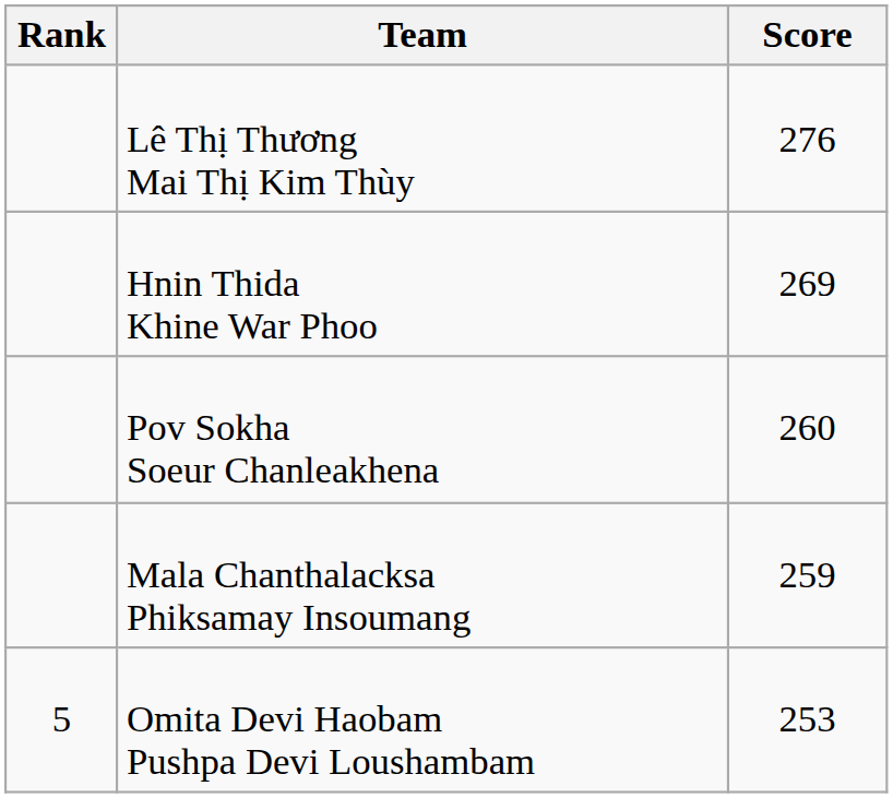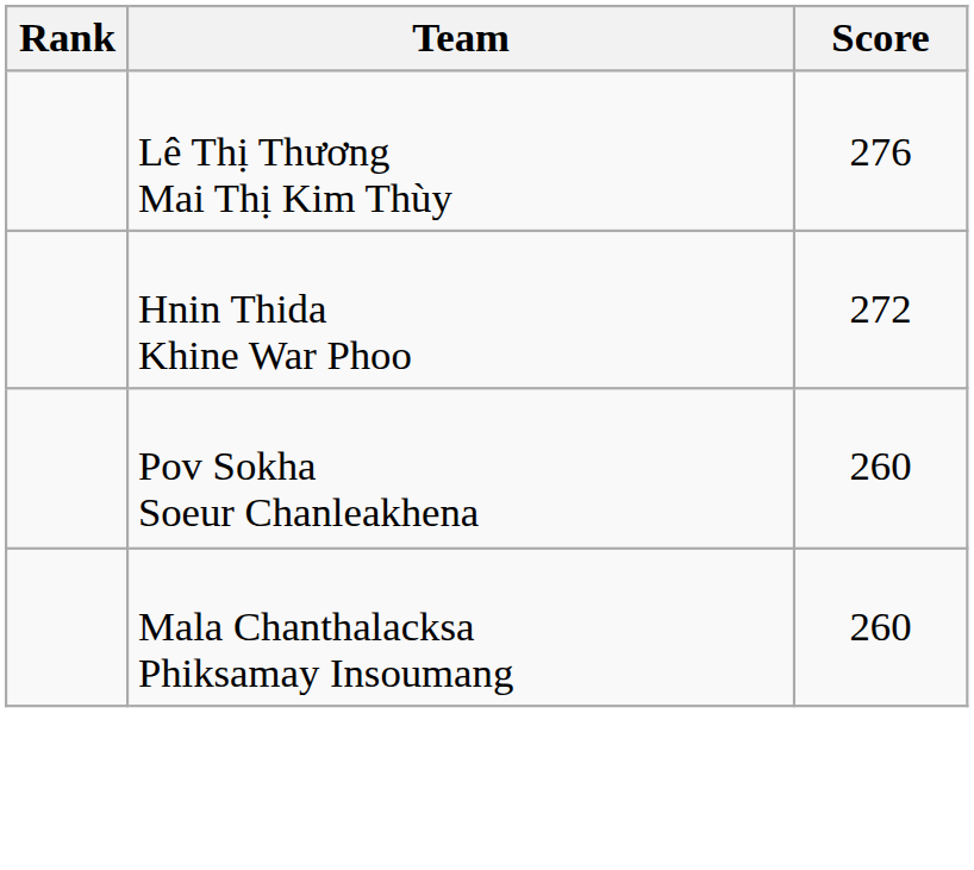 <table class=wikitable style="text-align:center">
 <tr>
 <th width=40>Rank</th>
 <th width=250>Team</th>
 <th width=60>Score</th>
 </tr>
 <tr>
 <td></td>
 <td align=left><br>Lê Thị Thương<br>Mai Thị Kim Thùy</td>
 <td>276</td>
 </tr>
 <tr>
 <td></td>
 <td align=left><br>Hnin Thida<br>Khine War Phoo</td>
-<td>269</td>
+<td>272</td>
 </tr>
 <tr>
 <td></td>
 <td align=left><br>Pov Sokha<br>Soeur Chanleakhena</td>
 <td>260</td>
 </tr>
 <tr>
 <td></td>
 <td align=left><br>Mala Chanthalacksa<br>Phiksamay Insoumang</td>
-<td>259</td>
-</tr>
-<tr>
-<td>5</td>
-<td align=left><br>Omita Devi Haobam<br>Pushpa Devi Loushambam</td>
-<td>253</td>
+<td>260</td>
 </tr>
 </table>
